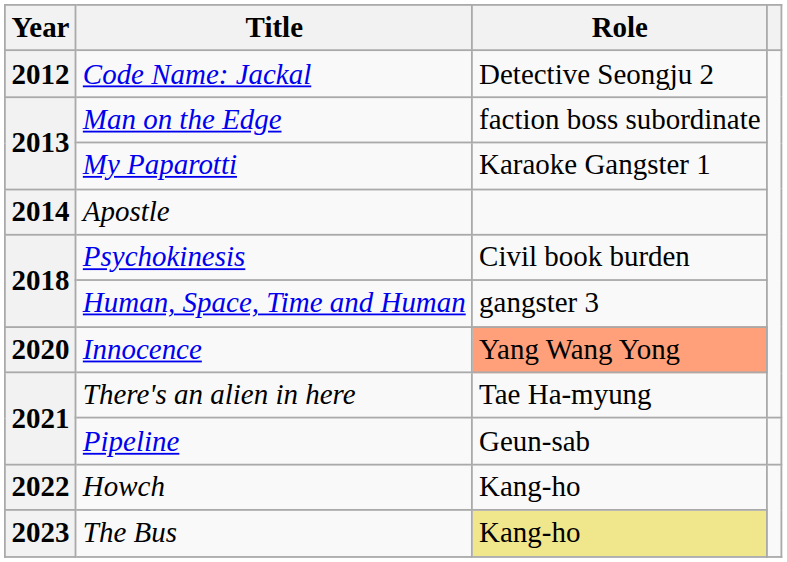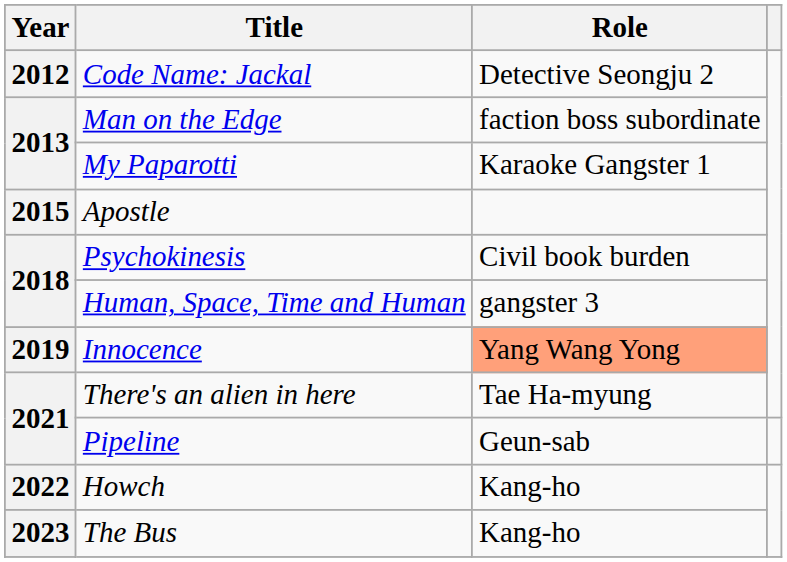 <table class="wikitable plainrowheaders">
 <tr>
 <th scope="col">Year</th>
 <th scope="col">Title</th>
 <th scope="col">Role</th>
 <th scope="col" class="unsortable"></th>
 </tr>
 <tr>
 <th scope="row">2012</th>
 <td><em><a href='#'>Code Name: Jackal</a></em></td>
 <td>Detective Seongju 2</td>
 <td rowspan="8" style="text-align:center"></td>
 </tr>
 <tr>
 <th scope="row" rowspan="2">2013</th>
 <td><em><a href='#'>Man on the Edge</a></em></td>
 <td>faction boss subordinate</td>
 </tr>
 <tr>
 <td><em><a href='#'>My Paparotti</a></em></td>
 <td>Karaoke Gangster 1</td>
 </tr>
 <tr>
-<th scope="row">2014</th>
+<th scope="row">2015</th>
 <td><em>Apostle</em></td>
 <td style="text-align:center"></td>
 </tr>
 <tr>
 <th scope="row" rowspan="2">2018</th>
 <td><em><a href='#'>Psychokinesis</a></em></td>
 <td>Civil book burden</td>
 </tr>
 <tr>
 <td><em><a href='#'>Human, Space, Time and Human</a></em></td>
 <td>gangster 3</td>
 </tr>
 <tr>
-<th scope="row">2020</th>
+<th scope="row">2019</th>
 <td><em><a href='#'>Innocence</a></em></td>
 <td style="background: lightsalmon;">Yang Wang Yong</td>
 </tr>
 <tr>
 <th scope="row" rowspan="2">2021</th>
 <td><em>There's an alien in here</em></td>
 <td>Tae Ha-myung</td>
 </tr>
 <tr>
 <td><em><a href='#'>Pipeline</a></em></td>
 <td>Geun-sab</td>
 <td style="text-align:center"></td>
 </tr>
 <tr>
 <th scope="row">2022</th>
 <td><em>Howch</em></td>
 <td>Kang-ho</td>
 <td rowspan="2" style="text-align:center"></td>
 </tr>
 <tr>
 <th scope="row">2023</th>
 <td><em>The Bus</em></td>
-<td style="background: khaki;">Kang-ho</td>
+<td>Kang-ho</td>
 </tr>
 </table>
